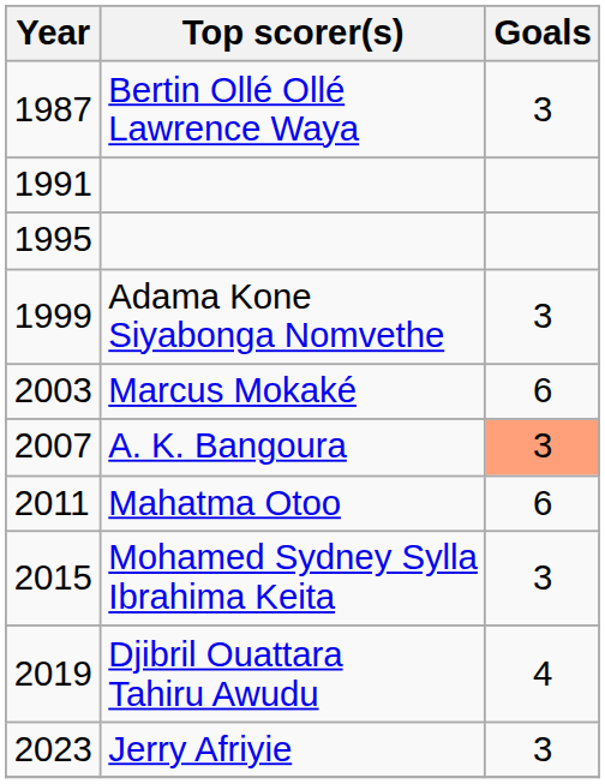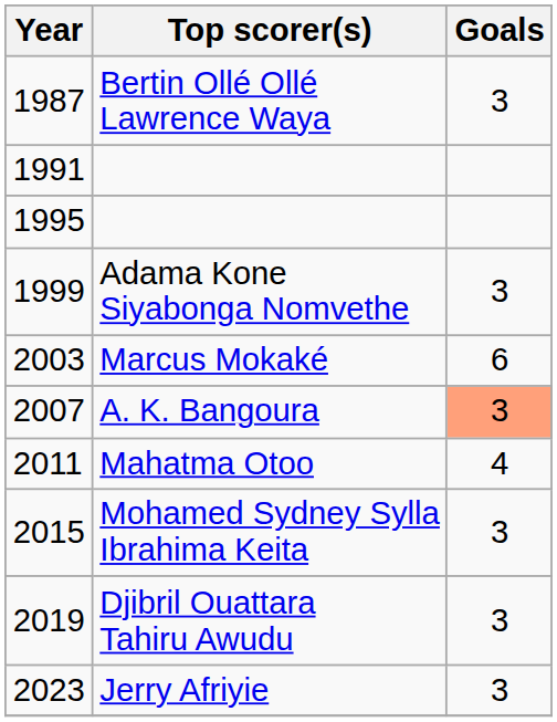 <table class="wikitable">
 <tr>
 <th>Year</th>
 <th>Top scorer(s)</th>
 <th>Goals</th>
 </tr>
 <tr>
 <td>1987</td>
 <td> <a href='#'>Bertin Ollé Ollé</a> <br>  <a href='#'>Lawrence Waya</a></td>
 <td align=center>3</td>
 </tr>
 <tr>
 <td>1991</td>
 <td></td>
 <td></td>
 </tr>
 <tr>
 <td>1995</td>
 <td></td>
 <td></td>
 </tr>
 <tr>
 <td>1999</td>
 <td> Adama Kone <br>  <a href='#'>Siyabonga Nomvethe</a></td>
 <td align=center>3</td>
 </tr>
 <tr>
 <td>2003</td>
 <td> <a href='#'>Marcus Mokaké</a></td>
 <td align=center>6</td>
 </tr>
 <tr>
 <td>2007</td>
 <td> <a href='#'>A. K. Bangoura</a></td>
 <td align=center style="background: lightsalmon;">3</td>
 </tr>
 <tr>
 <td>2011</td>
 <td> <a href='#'>Mahatma Otoo</a></td>
-<td align=center>6</td>
+<td align=center>4</td>
 </tr>
 <tr>
 <td>2015</td>
 <td> <a href='#'>Mohamed Sydney Sylla</a> <br>  <a href='#'>Ibrahima Keita</a></td>
 <td align=center>3</td>
 </tr>
 <tr>
 <td>2019</td>
 <td> <a href='#'>Djibril Ouattara</a> <br>  <a href='#'>Tahiru Awudu</a></td>
-<td align=center>4</td>
+<td align=center>3</td>
 </tr>
 <tr>
 <td>2023</td>
 <td> <a href='#'>Jerry Afriyie</a></td>
 <td align=center>3</td>
 </tr>
 <tr>
 </tr>
 </table>
